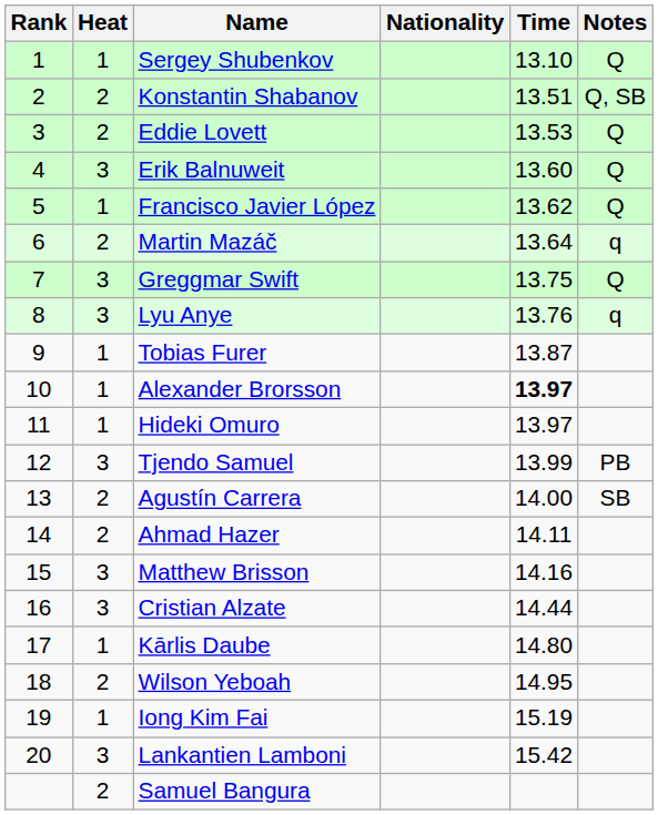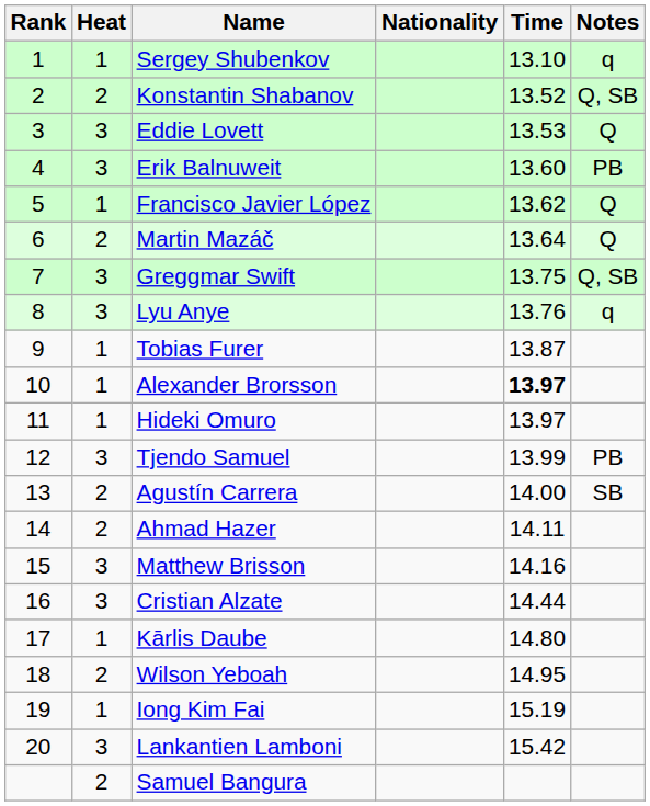 <table class="wikitable sortable" style="text-align:center">
 <tr>
 <th>Rank</th>
 <th>Heat</th>
 <th>Name</th>
 <th>Nationality</th>
 <th>Time</th>
 <th>Notes</th>
 </tr>
 <tr bgcolor=ccffcc>
 <td>1</td>
 <td>1</td>
 <td align=left><a href='#'>Sergey Shubenkov</a></td>
 <td align=left></td>
 <td>13.10</td>
-<td>Q</td>
+<td>q</td>
 </tr>
 <tr bgcolor=ccffcc>
 <td>2</td>
 <td>2</td>
 <td align=left><a href='#'>Konstantin Shabanov</a></td>
 <td align=left></td>
-<td>13.51</td>
+<td>13.52</td>
 <td>Q, SB</td>
 </tr>
 <tr bgcolor=ccffcc>
 <td>3</td>
-<td>2</td>
+<td>3</td>
 <td align=left><a href='#'>Eddie Lovett</a></td>
 <td align=left></td>
 <td>13.53</td>
 <td>Q</td>
 </tr>
 <tr bgcolor=ccffcc>
 <td>4</td>
 <td>3</td>
 <td align=left><a href='#'>Erik Balnuweit</a></td>
 <td align=left></td>
 <td>13.60</td>
-<td>Q</td>
+<td>PB</td>
 </tr>
 <tr bgcolor=ccffcc>
 <td>5</td>
 <td>1</td>
 <td align=left><a href='#'>Francisco Javier López</a></td>
 <td align=left></td>
 <td>13.62</td>
 <td>Q</td>
 </tr>
 <tr bgcolor=ddffdd>
 <td>6</td>
 <td>2</td>
 <td align=left><a href='#'>Martin Mazáč</a></td>
 <td align=left></td>
 <td>13.64</td>
-<td>q</td>
+<td>Q</td>
 </tr>
 <tr bgcolor=ccffcc>
 <td>7</td>
 <td>3</td>
 <td align=left><a href='#'>Greggmar Swift</a></td>
 <td align=left></td>
 <td>13.75</td>
-<td>Q</td>
+<td>Q, SB</td>
 </tr>
 <tr bgcolor=ddffdd>
 <td>8</td>
 <td>3</td>
 <td align=left><a href='#'>Lyu Anye</a></td>
 <td align=left></td>
 <td>13.76</td>
 <td>q</td>
 </tr>
 <tr>
 <td>9</td>
 <td>1</td>
 <td align=left><a href='#'>Tobias Furer</a></td>
 <td align=left></td>
 <td>13.87</td>
 <td></td>
 </tr>
 <tr>
 <td>10</td>
 <td>1</td>
 <td align=left><a href='#'>Alexander Brorsson</a></td>
 <td align=left></td>
 <td><strong>13.97</strong></td>
 <td></td>
 </tr>
 <tr>
 <td>11</td>
 <td>1</td>
 <td align=left><a href='#'>Hideki Omuro</a></td>
 <td align=left></td>
 <td>13.97</td>
 <td></td>
 </tr>
 <tr>
 <td>12</td>
 <td>3</td>
 <td align=left><a href='#'>Tjendo Samuel</a></td>
 <td align=left></td>
 <td>13.99</td>
 <td>PB</td>
 </tr>
 <tr>
 <td>13</td>
 <td>2</td>
 <td align=left><a href='#'>Agustín Carrera</a></td>
 <td align=left></td>
 <td>14.00</td>
 <td>SB</td>
 </tr>
 <tr>
 <td>14</td>
 <td>2</td>
 <td align=left><a href='#'>Ahmad Hazer</a></td>
 <td align=left></td>
 <td>14.11</td>
 <td></td>
 </tr>
 <tr>
 <td>15</td>
 <td>3</td>
 <td align=left><a href='#'>Matthew Brisson</a></td>
 <td align=left></td>
 <td>14.16</td>
 <td></td>
 </tr>
 <tr>
 <td>16</td>
 <td>3</td>
 <td align=left><a href='#'>Cristian Alzate</a></td>
 <td align=left></td>
 <td>14.44</td>
 <td></td>
 </tr>
 <tr>
 <td>17</td>
 <td>1</td>
 <td align=left><a href='#'>Kārlis Daube</a></td>
 <td align=left></td>
 <td>14.80</td>
 <td></td>
 </tr>
 <tr>
 <td>18</td>
 <td>2</td>
 <td align=left><a href='#'>Wilson Yeboah</a></td>
 <td align=left></td>
 <td>14.95</td>
 <td></td>
 </tr>
 <tr>
 <td>19</td>
 <td>1</td>
 <td align=left><a href='#'>Iong Kim Fai</a></td>
 <td align=left></td>
 <td>15.19</td>
 <td></td>
 </tr>
 <tr>
 <td>20</td>
 <td>3</td>
 <td align=left><a href='#'>Lankantien Lamboni</a></td>
 <td align=left></td>
 <td>15.42</td>
 <td></td>
 </tr>
 <tr>
 <td></td>
 <td>2</td>
 <td align=left><a href='#'>Samuel Bangura</a></td>
 <td align=left></td>
 <td></td>
 <td></td>
 </tr>
 </table>
